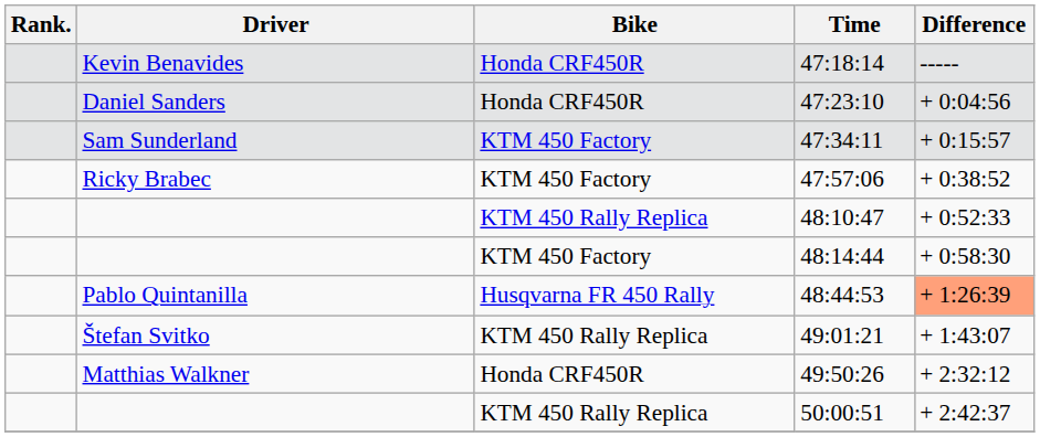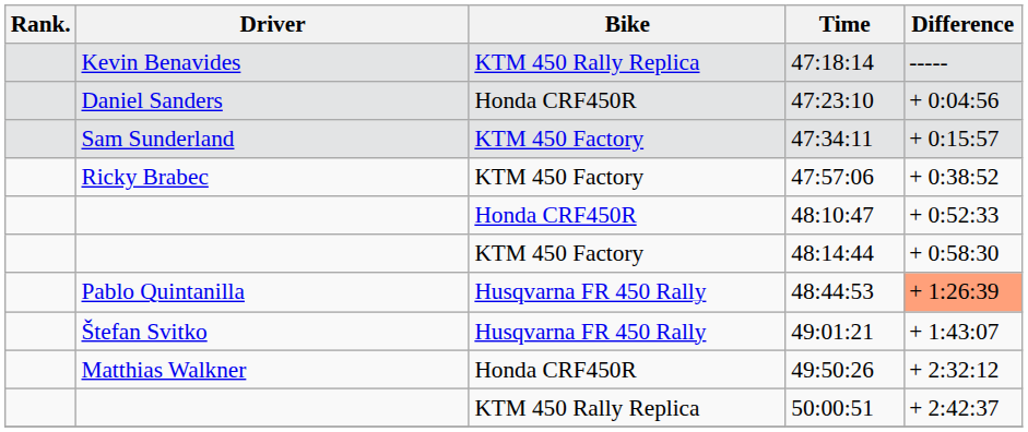 <table class="wikitable" style="font-size:95%">
 <tr>
 <th>Rank.</th>
 <th width="250px">Driver</th>
 <th width="200px">Bike</th>
 <th width="70px">Time</th>
 <th width="70px">Difference</th>
 </tr>
 <tr bgcolor=#E3E4E5>
 <td></td>
 <td> <a href='#'>Kevin Benavides</a></td>
-<td><a href='#'>Honda CRF450R</a></td>
+<td><a href='#'>KTM 450 Rally Replica</a></td>
 <td>47:18:14</td>
 <td>-----</td>
 </tr>
 <tr bgcolor=#E3E4E5>
 <td></td>
 <td> <a href='#'>Daniel Sanders</a></td>
 <td>Honda CRF450R</td>
 <td>47:23:10</td>
 <td>+ 0:04:56</td>
 </tr>
 <tr bgcolor=#E3E4E5>
 <td></td>
 <td> <a href='#'>Sam Sunderland</a></td>
 <td><a href='#'>KTM 450 Factory</a></td>
 <td>47:34:11</td>
 <td>+ 0:15:57</td>
 </tr>
 <tr>
 <td></td>
 <td> <a href='#'>Ricky Brabec</a></td>
 <td>KTM 450 Factory</td>
 <td>47:57:06</td>
 <td>+ 0:38:52</td>
 </tr>
 <tr>
 <td></td>
 <td> </td>
-<td><a href='#'>KTM 450 Rally Replica</a></td>
+<td><a href='#'>Honda CRF450R</a></td>
 <td>48:10:47</td>
 <td>+ 0:52:33</td>
 </tr>
 <tr>
 <td></td>
 <td> </td>
 <td>KTM 450 Factory</td>
 <td>48:14:44</td>
 <td>+ 0:58:30</td>
 </tr>
 <tr>
 <td></td>
 <td> <a href='#'>Pablo Quintanilla</a></td>
 <td><a href='#'>Husqvarna FR 450 Rally</a></td>
 <td>48:44:53</td>
 <td style="background: lightsalmon;">+ 1:26:39</td>
 </tr>
 <tr>
 <td></td>
 <td> <a href='#'>Štefan Svitko</a></td>
-<td>KTM 450 Rally Replica</td>
+<td><a href='#'>Husqvarna FR 450 Rally</a></td>
 <td>49:01:21</td>
 <td>+ 1:43:07</td>
 </tr>
 <tr>
 <td></td>
 <td> <a href='#'>Matthias Walkner</a></td>
 <td>Honda CRF450R</td>
 <td>49:50:26</td>
 <td>+ 2:32:12</td>
 </tr>
 <tr>
 <td></td>
 <td> </td>
 <td>KTM 450 Rally Replica</td>
 <td>50:00:51</td>
 <td>+ 2:42:37</td>
 </tr>
 <tr>
 </tr>
 </table>
